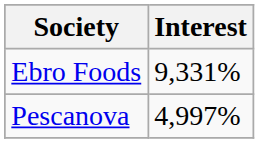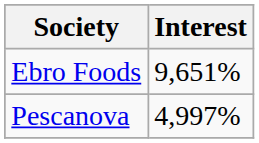 <table class="wikitable">
 <tr>
 <th>Society</th>
 <th>Interest</th>
 </tr>
 <tr>
 <td><a href='#'>Ebro Foods</a></td>
-<td>9,331%</td>
+<td>9,651%</td>
 </tr>
 <tr>
 <td><a href='#'>Pescanova</a></td>
 <td>4,997%</td>
 </tr>
 </table>
